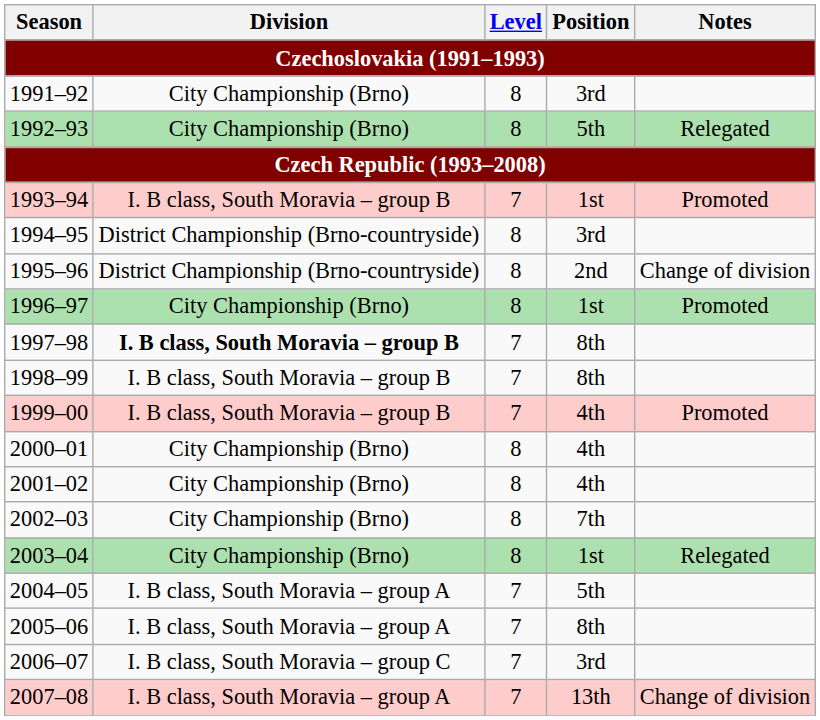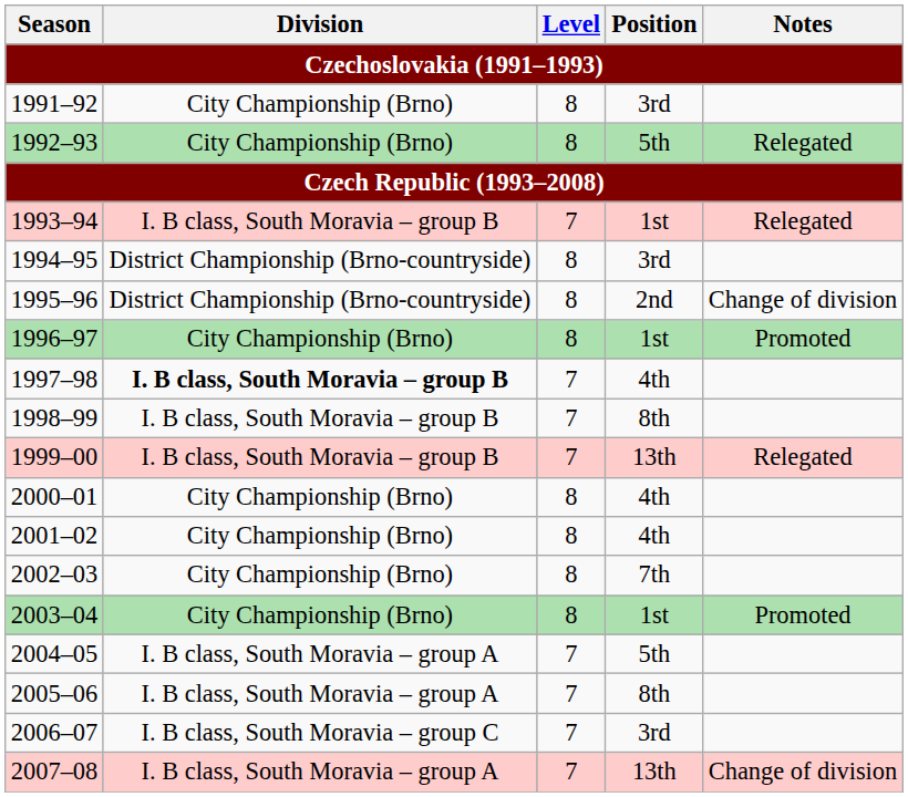 <table class="wikitable" style=text-align:center>
 <tr>
 <th>Season</th>
 <th>Division</th>
 <th><a href='#'>Level</a></th>
 <th>Position</th>
 <th>Notes</th>
 </tr>
 <tr style="background:#800000; font-weight:bold; color:#FFFFFF">
 <td colspan="5"><strong>Czechoslovakia (1991–1993)</strong></td>
 </tr>
 <tr>
 <td>1991–92</td>
 <td>City Championship (Brno)</td>
 <td>8</td>
 <td>3rd</td>
 <td></td>
 </tr>
 <tr bgcolor=#ace1af>
 <td>1992–93</td>
 <td>City Championship (Brno)</td>
 <td>8</td>
 <td>5th</td>
 <td>Relegated</td>
 </tr>
 <tr style="background:#800000; font-weight:bold; color:#FFFFFF">
 <td colspan="5"><strong>Czech Republic (1993–2008)</strong></td>
 </tr>
 <tr bgcolor=#FFCCCC>
 <td>1993–94</td>
 <td>I. B class, South Moravia – group B</td>
 <td>7</td>
 <td>1st</td>
-<td>Promoted</td>
+<td>Relegated</td>
 </tr>
 <tr>
 <td>1994–95</td>
 <td>District Championship (Brno-countryside)</td>
 <td>8</td>
 <td>3rd</td>
 <td></td>
 </tr>
 <tr>
 <td>1995–96</td>
 <td>District Championship (Brno-countryside)</td>
 <td>8</td>
 <td>2nd</td>
 <td>Change of division</td>
 </tr>
 <tr bgcolor=#ace1af>
 <td>1996–97</td>
 <td>City Championship (Brno)</td>
 <td>8</td>
 <td>1st</td>
 <td>Promoted</td>
 </tr>
 <tr>
 <td>1997–98</td>
 <td><strong>I. B class, South Moravia – group B</strong></td>
 <td>7</td>
-<td>8th</td>
+<td>4th</td>
 <td></td>
 </tr>
 <tr>
 <td>1998–99</td>
 <td>I. B class, South Moravia – group B</td>
 <td>7</td>
 <td>8th</td>
 <td></td>
 </tr>
 <tr bgcolor=#FFCCCC>
 <td>1999–00</td>
 <td>I. B class, South Moravia – group B</td>
 <td>7</td>
-<td>4th</td>
-<td>Promoted</td>
+<td>13th</td>
+<td>Relegated</td>
 </tr>
 <tr>
 <td>2000–01</td>
 <td>City Championship (Brno)</td>
 <td>8</td>
 <td>4th</td>
 <td></td>
 </tr>
 <tr>
 <td>2001–02</td>
 <td>City Championship (Brno)</td>
 <td>8</td>
 <td>4th</td>
 <td></td>
 </tr>
 <tr>
 <td>2002–03</td>
 <td>City Championship (Brno)</td>
 <td>8</td>
 <td>7th</td>
 <td></td>
 </tr>
 <tr bgcolor=#ace1af>
 <td>2003–04</td>
 <td>City Championship (Brno)</td>
 <td>8</td>
 <td>1st</td>
-<td>Relegated</td>
+<td>Promoted</td>
 </tr>
 <tr>
 <td>2004–05</td>
 <td>I. B class, South Moravia – group A</td>
 <td>7</td>
 <td>5th</td>
 <td></td>
 </tr>
 <tr>
 <td>2005–06</td>
 <td>I. B class, South Moravia – group A</td>
 <td>7</td>
 <td>8th</td>
 <td></td>
 </tr>
 <tr>
 <td>2006–07</td>
 <td>I. B class, South Moravia – group C</td>
 <td>7</td>
 <td>3rd</td>
 <td></td>
 </tr>
 <tr bgcolor=#FFCCCC>
 <td>2007–08</td>
 <td>I. B class, South Moravia – group A</td>
 <td>7</td>
 <td>13th</td>
 <td>Change of division</td>
 </tr>
 </table>
